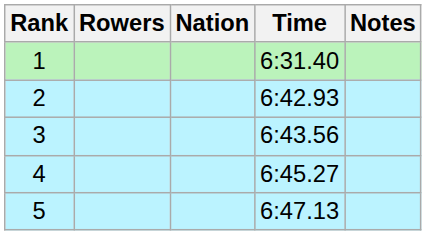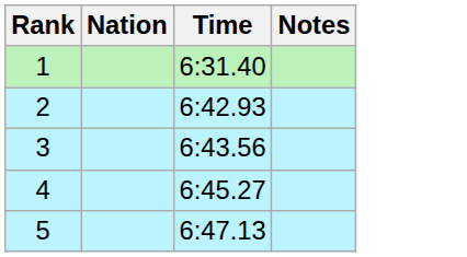 <table class="wikitable sortable" style="text-align:center">
 <tr>
 <th>Rank</th>
-<th>Rowers</th>
 <th>Nation</th>
 <th>Time</th>
 <th>Notes</th>
 </tr>
 <tr bgcolor=bbf3bb>
 <td>1</td>
-<td align=left data-sort-value="Förster, Kerstin"></td>
 <td align=left></td>
 <td>6:31.40</td>
 <td></td>
 </tr>
 <tr bgcolor=bbf3ff>
 <td>2</td>
-<td align=left data-sort-value="Cassuto, Sherry"></td>
 <td align=left></td>
 <td>6:42.93</td>
 <td></td>
 </tr>
 <tr bgcolor=bbf3ff>
 <td>3</td>
-<td align=left data-sort-value="Bredael, Annelies"></td>
 <td align=left></td>
 <td>6:43.56</td>
 <td></td>
 </tr>
 <tr bgcolor=bbf3ff>
 <td>4</td>
-<td align=left data-sort-value="Compaan, Jos"></td>
 <td align=left></td>
 <td>6:45.27</td>
 <td></td>
 </tr>
 <tr bgcolor=bbf3ff>
 <td>5</td>
-<td align=left data-sort-value="Bertényi, Erika"></td>
 <td align=left></td>
 <td>6:47.13</td>
 <td></td>
 </tr>
 </table>
